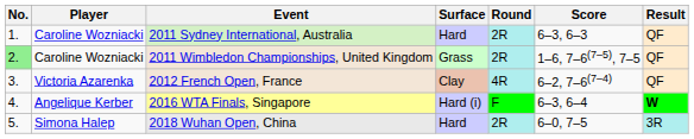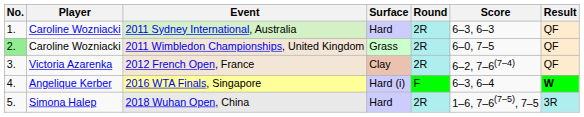 <table class="sortable wikitable">
 <tr>
 <th>No.</th>
 <th>Player</th>
 <th>Event</th>
 <th>Surface</th>
 <th>Round</th>
 <th>Score</th>
 <th>Result</th>
 </tr>
 <tr>
 <td>1.</td>
 <td> <a href='#'>Caroline Wozniacki</a></td>
 <td bgcolor="d4f1c5"><a href='#'>2011 Sydney International</a>, Australia</td>
 <td bgcolor="CCCCFF">Hard</td>
 <td bgcolor="afeeee">2R</td>
 <td>6–3, 6–3</td>
 <td bgcolor="ffebcd">QF</td>
 </tr>
 <tr>
 <td style="background: lightgreen;">2.</td>
 <td> Caroline Wozniacki</td>
 <td bgcolor="f3e6d7"><a href='#'>2011 Wimbledon Championships</a>, United Kingdom</td>
 <td bgcolor="CCFFCC">Grass</td>
 <td bgcolor="afeeee">2R</td>
-<td>1–6, 7–6<sup>(7–5)</sup>, 7–5</td>
+<td>6–0, 7–5</td>
 <td bgcolor="ffebcd">QF</td>
 </tr>
 <tr>
 <td>3.</td>
 <td> <a href='#'>Victoria Azarenka</a></td>
 <td bgcolor="f3e6d7"><a href='#'>2012 French Open</a>, France</td>
 <td bgcolor="EBC2AF">Clay</td>
-<td bgcolor="afeeee">4R</td>
+<td bgcolor="afeeee">2R</td>
 <td>6–2, 7–6<sup>(7–4)</sup></td>
 <td bgcolor="ffebcd">QF</td>
 </tr>
 <tr>
 <td>4.</td>
 <td> <a href='#'>Angelique Kerber</a></td>
 <td bgcolor="FFFF99"><a href='#'>2016 WTA Finals</a>, Singapore</td>
 <td bgcolor="CCCCFF">Hard (i)</td>
 <td bgcolor="lime">F</td>
 <td>6–3, 6–4</td>
 <td bgcolor="lime"><strong>W</strong></td>
 </tr>
 <tr>
 <td>5.</td>
 <td> <a href='#'>Simona Halep</a></td>
 <td bgcolor="e9e9e9"><a href='#'>2018 Wuhan Open</a>, China</td>
 <td style="background:#ccf;">Hard</td>
 <td bgcolor="afeeee">2R</td>
-<td>6–0, 7–5</td>
+<td>1–6, 7–6<sup>(7–5)</sup>, 7–5</td>
 <td bgcolor="afeeee">3R</td>
 </tr>
 </table>
